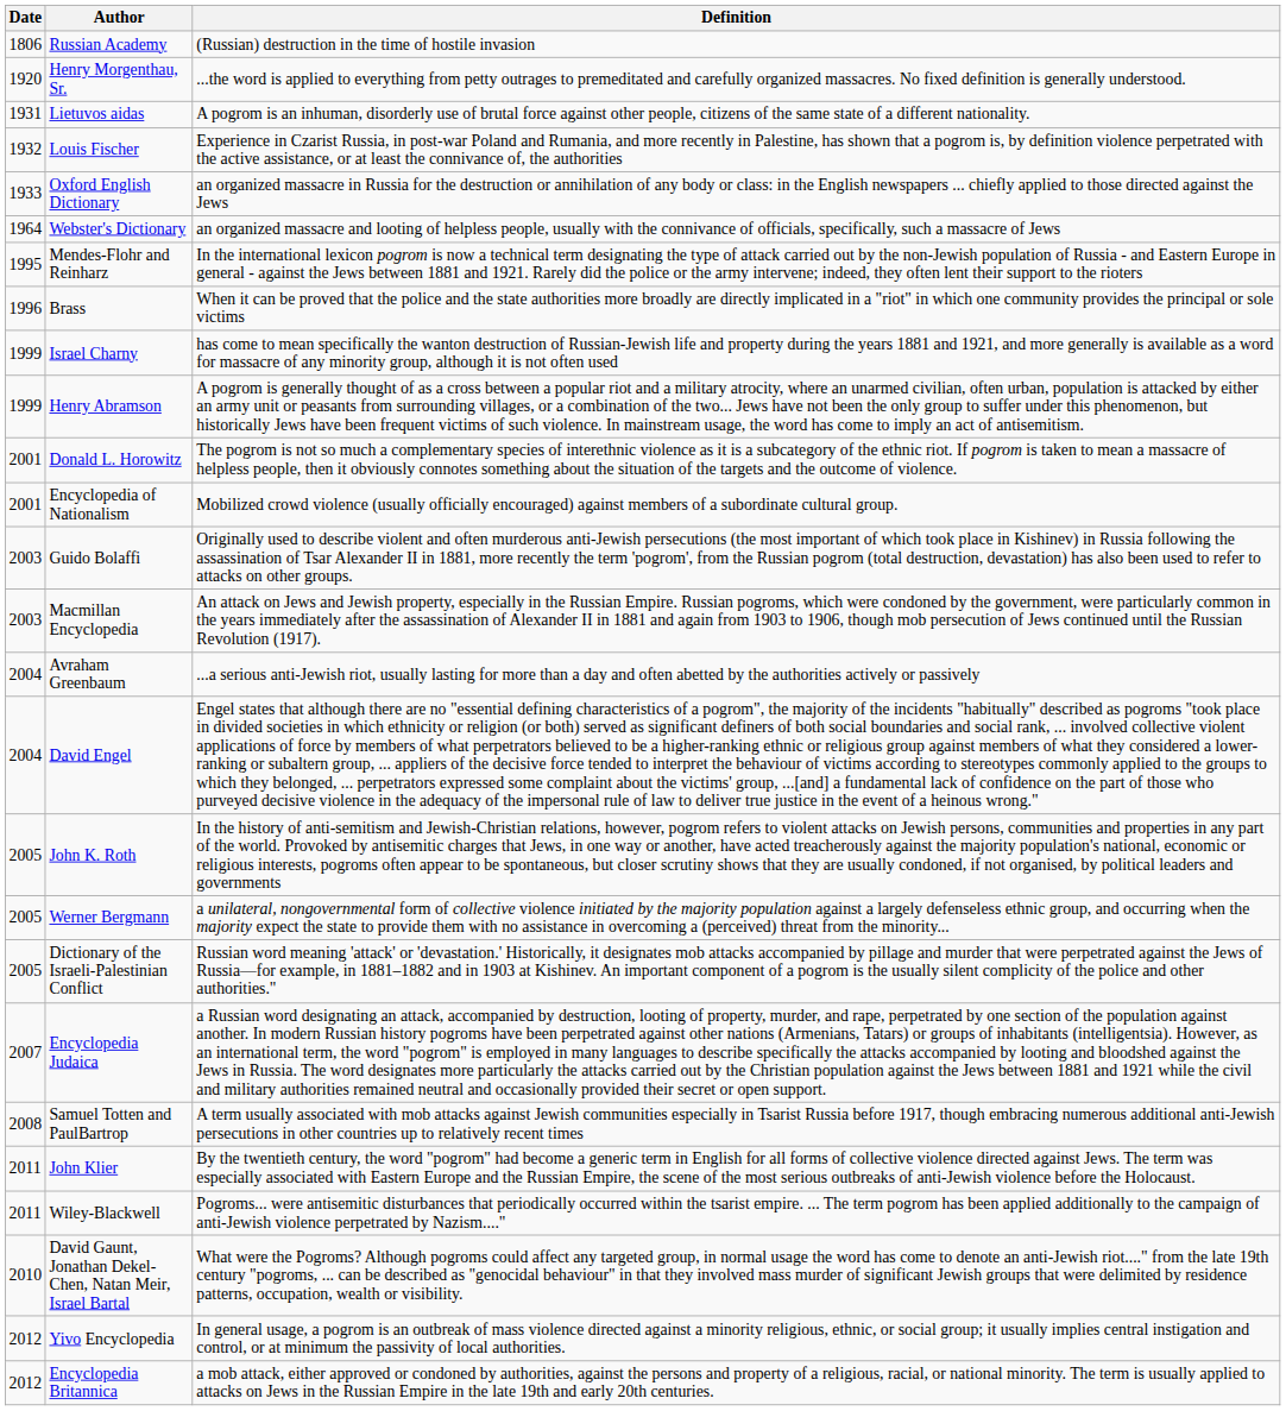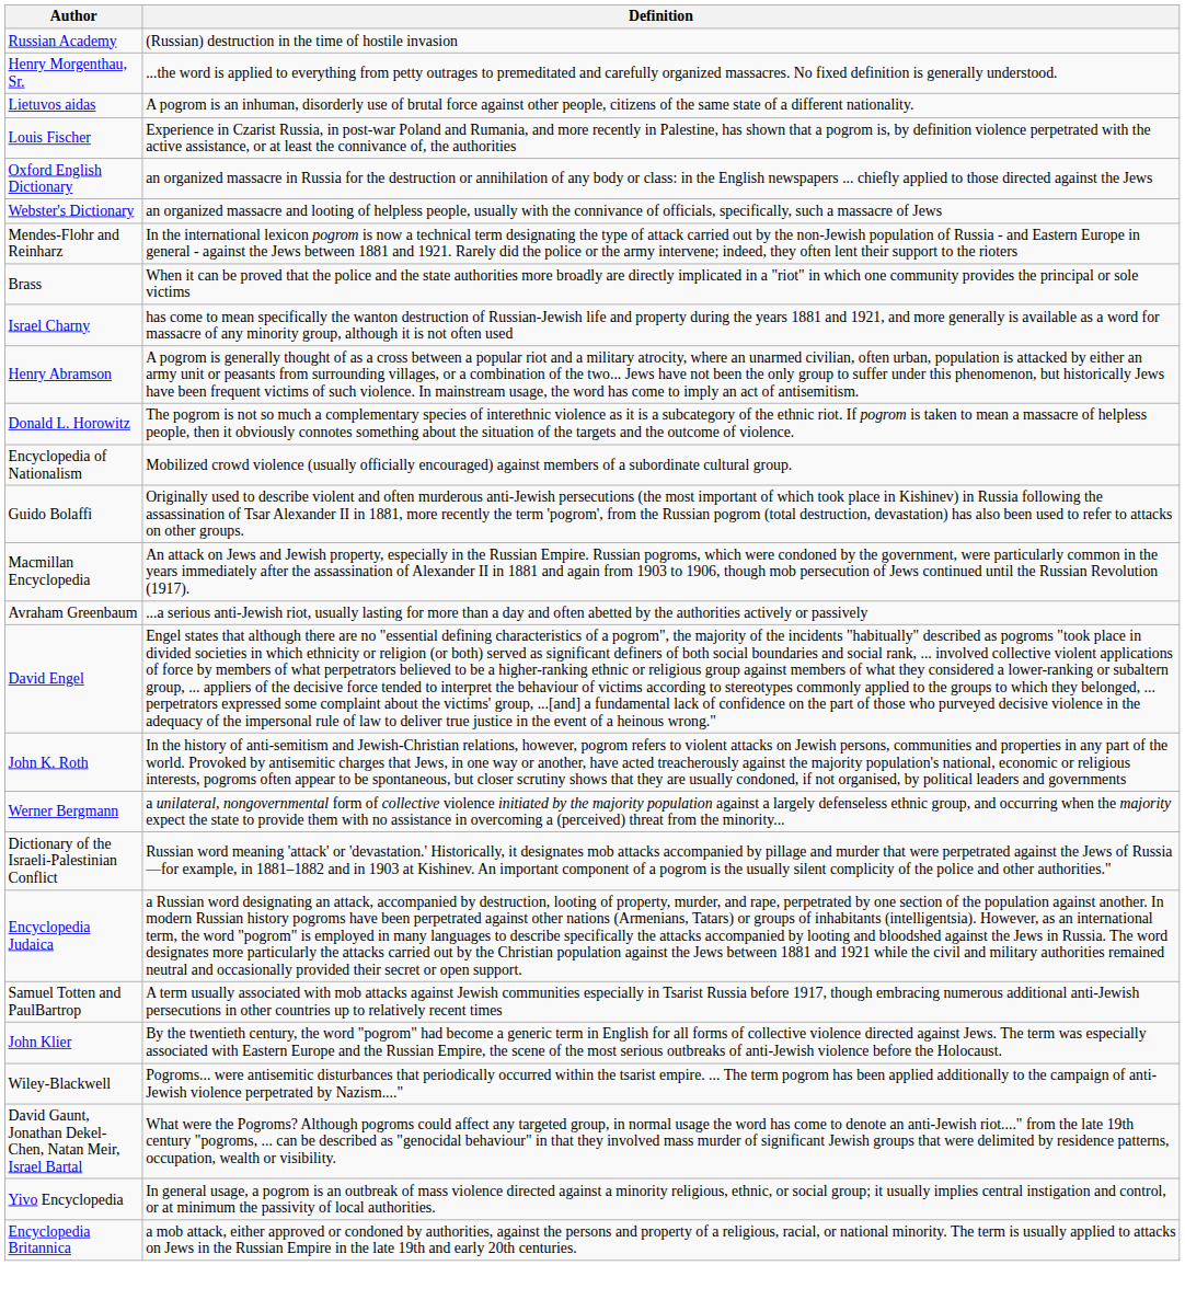 <table class="wikitable">
 <tr>
-<th>Date</th>
 <th>Author</th>
 <th>Definition</th>
 </tr>
 <tr>
-<td>1806</td>
 <td><a href='#'>Russian Academy</a></td>
 <td>(Russian) destruction in the time of hostile invasion</td>
 </tr>
 <tr>
-<td>1920</td>
 <td><a href='#'>Henry Morgenthau, Sr.</a></td>
 <td>...the word is applied to everything from petty outrages to premeditated and carefully organized massacres. No fixed definition is generally understood.</td>
 </tr>
 <tr>
-<td>1931</td>
 <td><a href='#'>Lietuvos aidas</a></td>
 <td>A pogrom is an inhuman, disorderly use of brutal force against other people, citizens of the same state of a different nationality.</td>
 </tr>
 <tr>
-<td>1932</td>
 <td><a href='#'>Louis Fischer</a></td>
 <td>Experience in Czarist Russia, in post-war Poland and Rumania, and more recently in Palestine, has shown that a pogrom is, by definition violence perpetrated with the active assistance, or at least the connivance of, the authorities</td>
 </tr>
 <tr>
-<td>1933</td>
 <td><a href='#'>Oxford English Dictionary</a></td>
 <td>an organized massacre in Russia for the destruction or annihilation of any body or class: in the English newspapers ... chiefly applied to those directed against the Jews</td>
 </tr>
 <tr>
-<td>1964</td>
 <td><a href='#'>Webster's Dictionary</a></td>
 <td>an organized massacre and looting of helpless people, usually with the connivance of officials, specifically, such a massacre of Jews</td>
 </tr>
 <tr>
-<td>1995</td>
 <td>Mendes-Flohr and Reinharz</td>
 <td>In the international lexicon <em>pogrom</em> is now a technical term designating the type of attack carried out by the non-Jewish population of Russia - and Eastern Europe in general - against the Jews between 1881 and 1921. Rarely did the police or the army intervene; indeed, they often lent their support to the rioters</td>
 </tr>
 <tr>
-<td>1996</td>
 <td>Brass</td>
 <td>When it can be proved that the police and the state authorities more broadly are directly implicated in a "riot" in which one community provides the principal or sole victims</td>
 </tr>
 <tr>
-<td>1999</td>
 <td><a href='#'>Israel Charny</a></td>
 <td>has come to mean specifically the wanton destruction of Russian-Jewish life and property during the years 1881 and 1921, and more generally is available as a word for massacre of any minority group, although it is not often used</td>
 </tr>
 <tr>
-<td>1999</td>
 <td><a href='#'>Henry Abramson</a></td>
 <td>A pogrom is generally thought of as a cross between a popular riot and a military atrocity, where an unarmed civilian, often urban, population is attacked by either an army unit or peasants from surrounding villages, or a combination of the two... Jews have not been the only group to suffer under this phenomenon, but historically Jews have been frequent victims of such violence. In mainstream usage, the word has come to imply an act of antisemitism.</td>
 </tr>
 <tr>
-<td>2001</td>
 <td><a href='#'>Donald L. Horowitz</a></td>
 <td>The pogrom is not so much a complementary species of interethnic violence as it is a subcategory of the ethnic riot. If <em>pogrom</em> is taken to mean a massacre of helpless people, then it obviously connotes something about the situation of the targets and the outcome of violence.</td>
 </tr>
 <tr>
-<td>2001</td>
 <td>Encyclopedia of Nationalism</td>
 <td>Mobilized crowd violence (usually officially encouraged) against members of a subordinate cultural group.</td>
 </tr>
 <tr>
-<td>2003</td>
 <td>Guido Bolaffi</td>
 <td>Originally used to describe violent and often murderous anti-Jewish persecutions (the most important of which took place in Kishinev) in Russia following the assassination of Tsar Alexander II in 1881, more recently the term 'pogrom', from the Russian pogrom (total destruction, devastation) has also been used to refer to attacks on other groups.</td>
 </tr>
 <tr>
-<td>2003</td>
 <td>Macmillan Encyclopedia</td>
 <td>An attack on Jews and Jewish property, especially in the Russian Empire. Russian pogroms, which were condoned by the government, were particularly common in the years immediately after the assassination of Alexander II in 1881 and again from 1903 to 1906, though mob persecution of Jews continued until the Russian Revolution (1917).</td>
 </tr>
 <tr>
-<td>2004</td>
 <td>Avraham Greenbaum</td>
 <td>...a serious anti-Jewish riot, usually lasting for more than a day and often abetted by the authorities actively or passively</td>
 </tr>
 <tr>
-<td>2004</td>
 <td><a href='#'>David Engel</a></td>
 <td>Engel states that although there are no "essential defining characteristics of a pogrom", the majority of the incidents "habitually" described as pogroms "took place in divided societies in which ethnicity or religion (or both) served as significant definers of both social boundaries and social rank, ... involved collective violent applications of force by members of what perpetrators believed to be a higher-ranking ethnic or religious group against members of what they considered a lower-ranking or subaltern group, ... appliers of the decisive force tended to interpret the behaviour of victims according to stereotypes commonly applied to the groups to which they belonged, ... perpetrators expressed some complaint about the victims' group, ...[and] a fundamental lack of confidence on the part of those who purveyed decisive violence in the adequacy of the impersonal rule of law to deliver true justice in the event of a heinous wrong."</td>
 </tr>
 <tr>
-<td>2005</td>
 <td><a href='#'>John K. Roth</a></td>
 <td>In the history of anti-semitism and Jewish-Christian relations, however, pogrom refers to violent attacks on Jewish persons, communities and properties in any part of the world. Provoked by antisemitic charges that Jews, in one way or another, have acted treacherously against the majority population's national, economic or religious interests, pogroms often appear to be spontaneous, but closer scrutiny shows that they are usually condoned, if not organised, by political leaders and governments</td>
 </tr>
 <tr>
-<td>2005</td>
 <td><a href='#'>Werner Bergmann</a></td>
 <td>a <em>unilateral, nongovernmental</em> form of <em>collective</em> violence <em>initiated by the majority population</em> against a largely defenseless ethnic group, and occurring when the <em>majority</em> expect the state to provide them with no assistance in overcoming a (perceived) threat from the minority...</td>
 </tr>
 <tr>
-<td>2005</td>
 <td>Dictionary of the Israeli-Palestinian Conflict</td>
 <td>Russian word meaning 'attack' or 'devastation.' Historically, it designates mob attacks accompanied by pillage and murder that were perpetrated against the Jews of Russia—for example, in 1881–1882 and in 1903 at Kishinev. An important component of a pogrom is the usually silent complicity of the police and other authorities."</td>
 </tr>
 <tr>
-<td>2007</td>
 <td><a href='#'>Encyclopedia Judaica</a></td>
 <td>a Russian word designating an attack, accompanied by destruction, looting of property, murder, and rape, perpetrated by one section of the population against another. In modern Russian history pogroms have been perpetrated against other nations (Armenians, Tatars) or groups of inhabitants (intelligentsia). However, as an international term, the word "pogrom" is employed in many languages to describe specifically the attacks accompanied by looting and bloodshed against the Jews in Russia. The word designates more particularly the attacks carried out by the Christian population against the Jews between 1881 and 1921 while the civil and military authorities remained neutral and occasionally provided their secret or open support.</td>
 </tr>
 <tr>
-<td>2008</td>
 <td>Samuel Totten and PaulBartrop</td>
 <td>A term usually associated with mob attacks against Jewish communities especially in Tsarist Russia before 1917, though embracing numerous additional anti-Jewish persecutions in other countries up to relatively recent times</td>
 </tr>
 <tr>
-<td>2011</td>
 <td><a href='#'>John Klier</a></td>
 <td>By the twentieth century, the word "pogrom" had become a generic term in English for all forms of collective violence directed against Jews. The term was especially associated with Eastern Europe and the Russian Empire, the scene of the most serious outbreaks of anti-Jewish violence before the Holocaust.</td>
 </tr>
 <tr>
-<td>2011</td>
 <td>Wiley-Blackwell</td>
 <td>Pogroms... were antisemitic disturbances that periodically occurred within the tsarist empire. ... The term pogrom has been applied additionally to the campaign of anti-Jewish violence perpetrated by Nazism...."</td>
 </tr>
 <tr>
-<td>2010</td>
 <td>David Gaunt, Jonathan Dekel-Chen, Natan Meir, <a href='#'>Israel Bartal</a></td>
 <td>What were the Pogroms? Although pogroms could affect any targeted group, in normal usage the word has come to denote an anti-Jewish riot...." from the late 19th century "pogroms, ... can be described as "genocidal behaviour" in that they involved mass murder of significant Jewish groups that were delimited by residence patterns, occupation, wealth or visibility.</td>
 </tr>
 <tr>
-<td>2012</td>
 <td><a href='#'>Yivo</a> Encyclopedia</td>
 <td>In general usage, a pogrom is an outbreak of mass violence directed against a minority religious, ethnic, or social group; it usually implies central instigation and control, or at minimum the passivity of local authorities.</td>
 </tr>
 <tr>
-<td>2012</td>
 <td><a href='#'>Encyclopedia Britannica</a></td>
 <td>a mob attack, either approved or condoned by authorities, against the persons and property of a religious, racial, or national minority. The term is usually applied to attacks on Jews in the Russian Empire in the late 19th and early 20th centuries.</td>
 </tr>
 </table>
